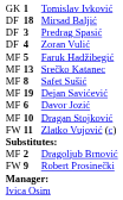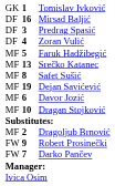 <table style="font-size:90%; margin:0.2em auto;" cellspacing="0" cellpadding="0">
 <tr>
 <th width="25"></th>
 <th width="25"></th>
 </tr>
 <tr>
 <td>GK</td>
 <td><strong>1</strong></td>
 <td><a href='#'>Tomislav Ivković</a></td>
 </tr>
 <tr>
 <td>DF</td>
-<td><strong>18</strong></td>
+<td><strong>16</strong></td>
 <td><a href='#'>Mirsad Baljić</a></td>
 </tr>
 <tr>
 <td>DF</td>
 <td><strong>3</strong></td>
 <td><a href='#'>Predrag Spasić</a></td>
 </tr>
 <tr>
 <td>DF</td>
 <td><strong>4</strong></td>
 <td><a href='#'>Zoran Vulić</a></td>
 </tr>
 <tr>
 <td>MF</td>
 <td><strong>5</strong></td>
 <td><a href='#'>Faruk Hadžibegić</a></td>
 </tr>
 <tr>
 <td>MF</td>
 <td><strong>13</strong></td>
 <td><a href='#'>Srečko Katanec</a></td>
 <td></td>
 <td></td>
 </tr>
 <tr>
 <td>MF</td>
 <td><strong>8</strong></td>
 <td><a href='#'>Safet Sušić</a></td>
 <td></td>
 <td></td>
 </tr>
 <tr>
 <td>MF</td>
 <td><strong>19</strong></td>
 <td><a href='#'>Dejan Savićević</a></td>
 </tr>
 <tr>
 <td>MF</td>
 <td><strong>6</strong></td>
 <td><a href='#'>Davor Jozić</a></td>
 </tr>
 <tr>
 <td>MF</td>
 <td><strong>10</strong></td>
 <td><a href='#'>Dragan Stojković</a></td>
 </tr>
 <tr>
-<td>FW</td>
-<td><strong>11</strong></td>
-<td><a href='#'>Zlatko Vujović</a> (<a href='#'>c</a>)</td>
-<td></td>
-<td></td>
-</tr>
-<tr>
 <td colspan=3><strong>Substitutes:</strong></td>
 </tr>
 <tr>
 <td>MF</td>
 <td><strong>2</strong></td>
 <td><a href='#'>Dragoljub Brnović</a></td>
 <td></td>
 <td></td>
 </tr>
 <tr>
 <td>FW</td>
 <td><strong>9</strong></td>
 <td><a href='#'>Robert Prosinečki</a></td>
 <td></td>
 <td></td>
 </tr>
 <tr>
+<td>FW</td>
+<td><strong>7</strong></td>
+<td><a href='#'>Darko Pančev</a></td>
+<td></td>
+<td></td>
+</tr>
+<tr>
 <td colspan=3><strong>Manager:</strong></td>
 </tr>
 <tr>
 <td colspan=4> <a href='#'>Ivica Osim</a></td>
 </tr>
 </table>
